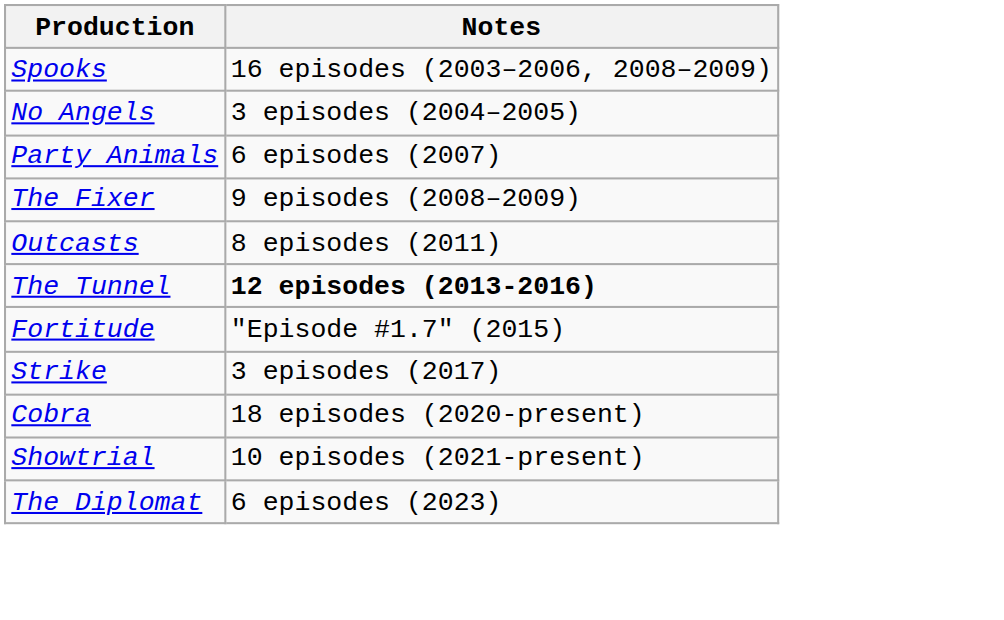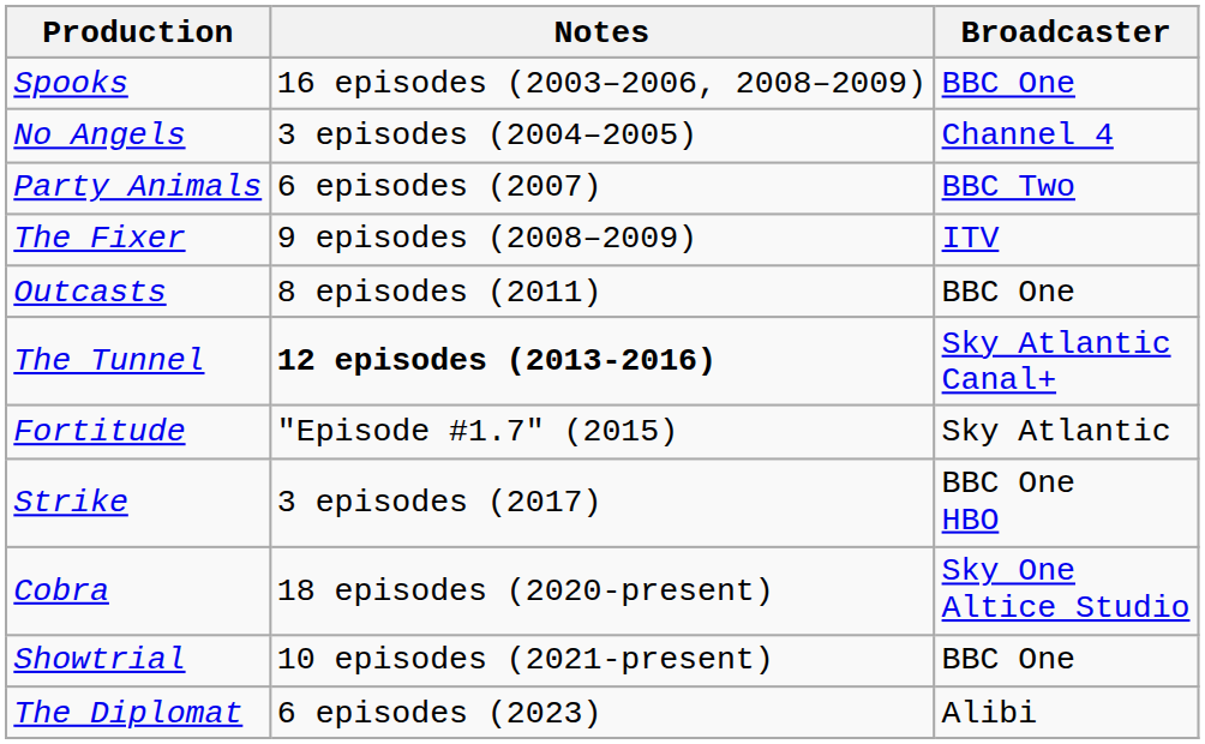 <table class="wikitable">
 <tr style="background:#ccc; text-align:center;">
 <th>Production</th>
 <th>Notes</th>
+<th>Broadcaster</th>
 </tr>
 <tr>
 <td><em><a href='#'>Spooks</a></em></td>
 <td>16 episodes (2003–2006, 2008–2009)</td>
+<td><a href='#'>BBC One</a></td>
 </tr>
 <tr>
 <td><em><a href='#'>No Angels</a></em></td>
 <td>3 episodes (2004–2005)</td>
+<td><a href='#'>Channel 4</a></td>
 </tr>
 <tr>
 <td><em><a href='#'>Party Animals</a></em></td>
 <td>6 episodes (2007)</td>
+<td><a href='#'>BBC Two</a></td>
 </tr>
 <tr>
 <td><em><a href='#'>The Fixer</a></em></td>
 <td>9 episodes (2008–2009)</td>
+<td><a href='#'>ITV</a></td>
 </tr>
 <tr>
 <td><em><a href='#'>Outcasts</a></em></td>
 <td>8 episodes (2011)</td>
+<td>BBC One</td>
 </tr>
 <tr>
 <td><em><a href='#'>The Tunnel</a></em></td>
 <td><strong>12 episodes (2013-2016)</strong></td>
+<td><a href='#'>Sky Atlantic</a><br><a href='#'>Canal+</a></td>
 </tr>
 <tr>
 <td><em><a href='#'>Fortitude</a></em></td>
 <td>"Episode #1.7" (2015)</td>
+<td>Sky Atlantic</td>
 </tr>
 <tr>
 <td><em><a href='#'>Strike</a></em></td>
 <td>3 episodes (2017)</td>
+<td>BBC One<br><a href='#'>HBO</a></td>
 </tr>
 <tr>
 <td><em><a href='#'>Cobra</a></em></td>
 <td>18 episodes (2020-present)</td>
+<td><a href='#'>Sky One</a><br><a href='#'>Altice Studio</a></td>
 </tr>
 <tr>
 <td><em><a href='#'>Showtrial</a></em></td>
 <td>10 episodes (2021-present)</td>
+<td>BBC One</td>
 </tr>
 <tr>
 <td><em><a href='#'>The Diplomat</a></em></td>
 <td>6 episodes (2023)</td>
+<td>Alibi</td>
 </tr>
 </table>
